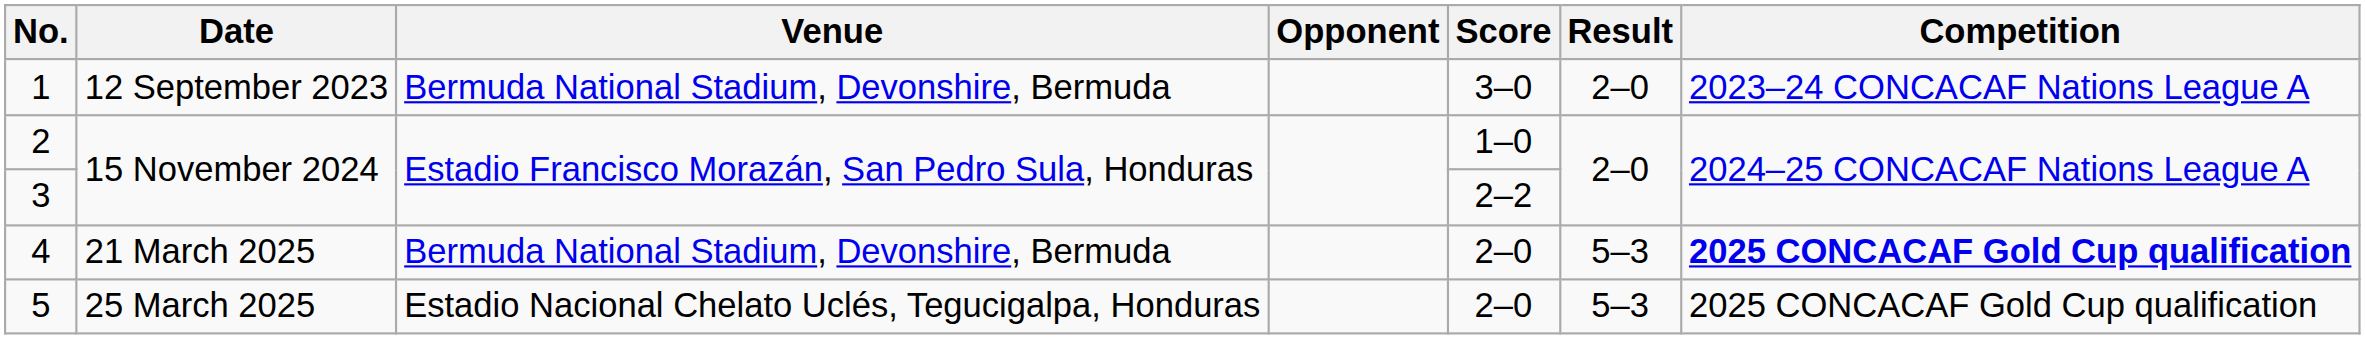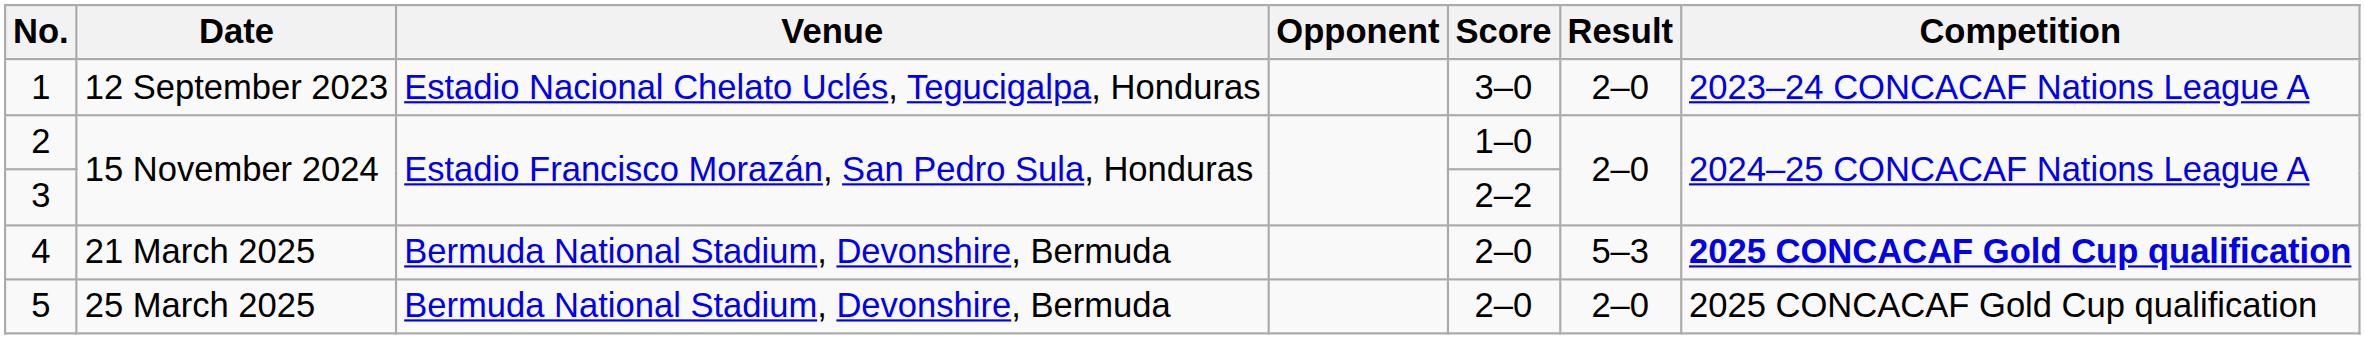 <table class="wikitable">
 <tr>
 <th>No.</th>
 <th>Date</th>
 <th>Venue</th>
 <th>Opponent</th>
 <th>Score</th>
 <th>Result</th>
 <th>Competition</th>
 </tr>
 <tr>
 <td align=center>1</td>
 <td>12 September 2023</td>
-<td><a href='#'>Bermuda National Stadium</a>, <a href='#'>Devonshire</a>, Bermuda</td>
+<td><a href='#'>Estadio Nacional Chelato Uclés</a>, <a href='#'>Tegucigalpa</a>, Honduras</td>
 <td></td>
 <td align=center>3–0</td>
 <td align=center>2–0</td>
 <td><a href='#'>2023–24 CONCACAF Nations League A</a></td>
 </tr>
 <tr>
 <td align=center>2</td>
 <td rowspan=2>15 November 2024</td>
 <td rowspan=2><a href='#'>Estadio Francisco Morazán</a>, <a href='#'>San Pedro Sula</a>, Honduras</td>
 <td rowspan=2></td>
 <td align=center>1–0</td>
 <td rowspan=2 align=center>2–0</td>
 <td rowspan=2><a href='#'>2024–25 CONCACAF Nations League A</a></td>
 </tr>
 <tr>
 <td align=center>3</td>
 <td align=center>2–2</td>
 </tr>
 <tr>
 <td align=center>4</td>
 <td>21 March 2025</td>
 <td><a href='#'>Bermuda National Stadium</a>, <a href='#'>Devonshire</a>, Bermuda</td>
 <td></td>
 <td align=center>2–0</td>
 <td align=center>5–3</td>
 <td><strong><a href='#'>2025 CONCACAF Gold Cup qualification</a></strong></td>
 </tr>
 <tr>
 <td align=center>5</td>
 <td>25 March 2025</td>
-<td>Estadio Nacional Chelato Uclés, Tegucigalpa, Honduras</td>
+<td><a href='#'>Bermuda National Stadium</a>, <a href='#'>Devonshire</a>, Bermuda</td>
 <td></td>
 <td align=center>2–0</td>
-<td align=center>5–3</td>
+<td align=center>2–0</td>
 <td>2025 CONCACAF Gold Cup qualification</td>
 </tr>
 </table>
